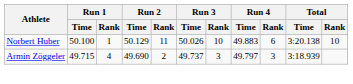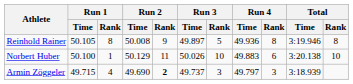 <table class="wikitable" border="1" style="font-size:90%">
 <tr>
 <th rowspan="2">Athlete</th>
 <th colspan="2">Run 1</th>
 <th colspan="2">Run 2</th>
 <th colspan="2">Run 3</th>
 <th colspan="2">Run 4</th>
 <th colspan="2">Total</th>
 </tr>
 <tr>
 <th>Time</th>
 <th>Rank</th>
 <th>Time</th>
 <th>Rank</th>
 <th>Time</th>
 <th>Rank</th>
 <th>Time</th>
 <th>Rank</th>
 <th>Time</th>
 <th>Rank</th>
 </tr>
 <tr>
+<td><a href='#'>Reinhold Rainer</a></td>
+<td align="center">50.105</td>
+<td align="center">8</td>
+<td align="center">50.008</td>
+<td align="center">9</td>
+<td align="center">49.897</td>
+<td align="center">5</td>
+<td align="center">49.936</td>
+<td align="center">8</td>
+<td align="center">3:19.946</td>
+<td align="center">8</td>
+</tr>
+<tr>
 <td><a href='#'>Norbert Huber</a></td>
 <td align="center">50.100</td>
 <td align="center">1</td>
 <td align="center">50.129</td>
 <td align="center">11</td>
 <td align="center">50.026</td>
 <td align="center">10</td>
 <td align="center">49.883</td>
 <td align="center">6</td>
 <td align="center">3:20.138</td>
 <td align="center">10</td>
 </tr>
 <tr>
 <td><a href='#'>Armin Zöggeler</a></td>
 <td align="center">49.715</td>
 <td align="center">4</td>
 <td align="center">49.690</td>
-<td align="center">2</td>
+<td align="center"><strong>2</strong></td>
 <td align="center">49.737</td>
 <td align="center">3</td>
 <td align="center">49.797</td>
 <td align="center">3</td>
 <td align="center">3:18.939</td>
 <td align="center"></td>
 </tr>
 </table>
